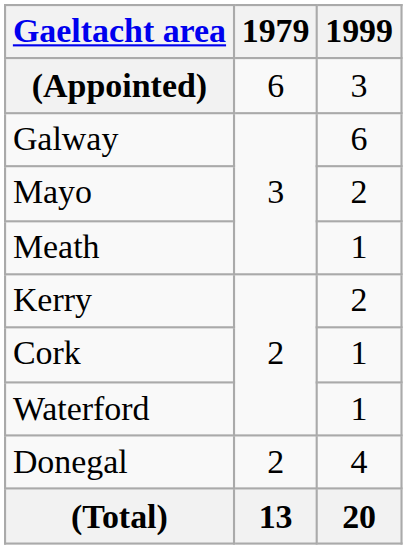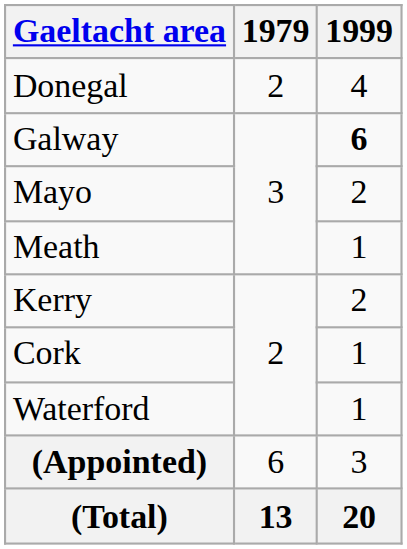 <table class="wikitable sortable">
 <tr>
 <th><a href='#'>Gaeltacht area</a></th>
 <th>1979</th>
 <th>1999</th>
 </tr>
 <tr>
-<th>(Appointed)</th>
-<td align="center">6</td>
-<td align="center">3</td>
+<td>Donegal</td>
+<td align="center">2</td>
+<td align="center">4</td>
 </tr>
 <tr>
 <td>Galway</td>
 <td rowspan="3" align="center">3</td>
-<td align="center">6</td>
+<td align="center"><strong>6</strong></td>
 </tr>
 <tr>
 <td>Mayo</td>
 <td align="center">2</td>
 </tr>
 <tr>
 <td>Meath</td>
 <td align="center">1</td>
 </tr>
 <tr>
 <td>Kerry</td>
 <td rowspan="3" align="center">2</td>
 <td align="center">2</td>
 </tr>
 <tr>
 <td>Cork</td>
 <td align="center">1</td>
 </tr>
 <tr>
 <td>Waterford</td>
 <td align="center">1</td>
 </tr>
 <tr>
-<td>Donegal</td>
-<td align="center">2</td>
-<td align="center">4</td>
+<th>(Appointed)</th>
+<td align="center">6</td>
+<td align="center">3</td>
 </tr>
 <tr>
 <th>(Total)</th>
 <th align="center">13</th>
 <th align="center">20</th>
 </tr>
 </table>
